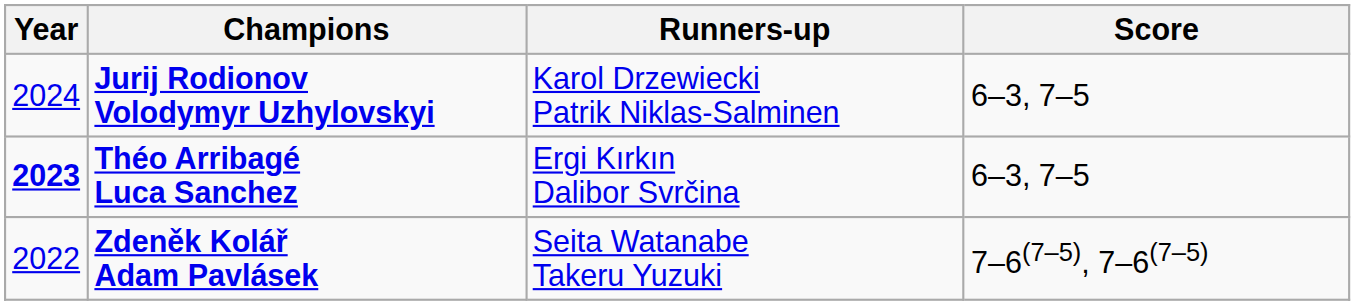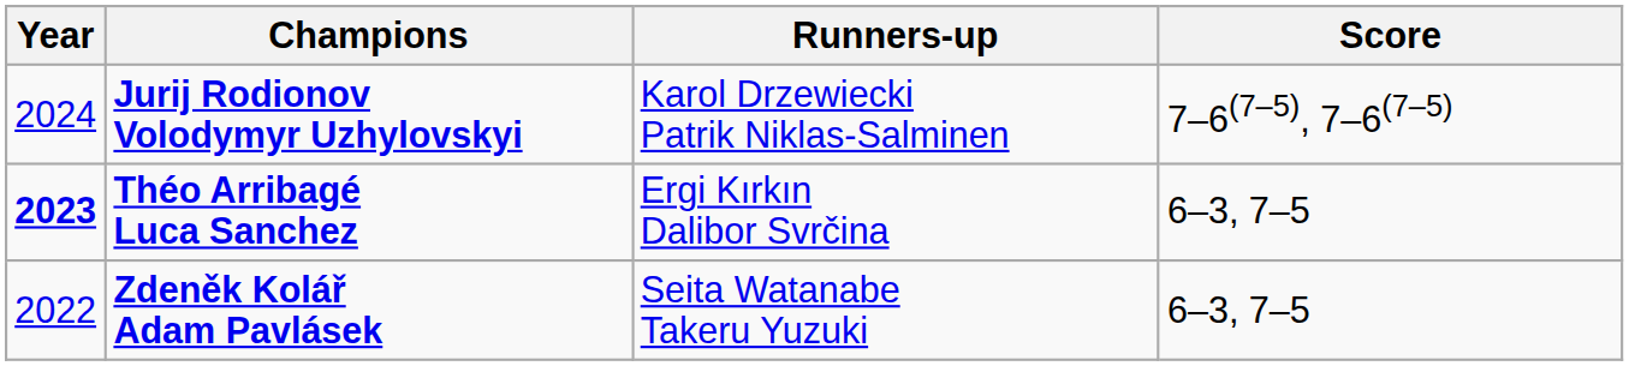 <table class="wikitable" style="font-size:90%">
 <tr>
 <th>Year</th>
 <th style="width:200px;">Champions</th>
 <th style="width:200px;">Runners-up</th>
 <th style="width:175px;">Score</th>
 </tr>
 <tr>
 <td><a href='#'>2024</a></td>
 <td> <strong><a href='#'>Jurij Rodionov</a></strong><br> <strong><a href='#'>Volodymyr Uzhylovskyi</a></strong></td>
 <td> <a href='#'>Karol Drzewiecki</a><br> <a href='#'>Patrik Niklas-Salminen</a></td>
-<td>6–3, 7–5</td>
+<td>7–6<sup>(7–5)</sup>, 7–6<sup>(7–5)</sup></td>
 </tr>
 <tr>
 <td><strong><a href='#'>2023</a></strong></td>
 <td> <strong><a href='#'>Théo Arribagé</a></strong><br> <strong><a href='#'>Luca Sanchez</a></strong></td>
 <td> <a href='#'>Ergi Kırkın</a><br> <a href='#'>Dalibor Svrčina</a></td>
 <td>6–3, 7–5</td>
 </tr>
 <tr>
 <td><a href='#'>2022</a></td>
 <td> <strong><a href='#'>Zdeněk Kolář</a></strong><br> <strong><a href='#'>Adam Pavlásek</a></strong></td>
 <td> <a href='#'>Seita Watanabe</a><br> <a href='#'>Takeru Yuzuki</a></td>
-<td>7–6<sup>(7–5)</sup>, 7–6<sup>(7–5)</sup></td>
+<td>6–3, 7–5</td>
 </tr>
 </table>
